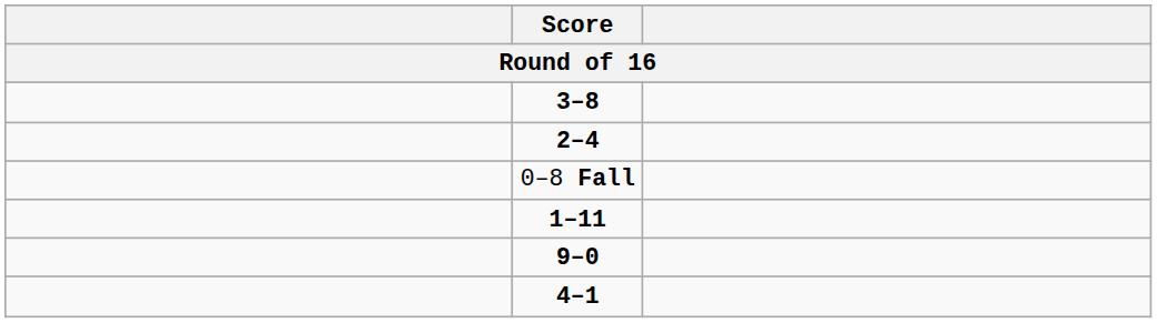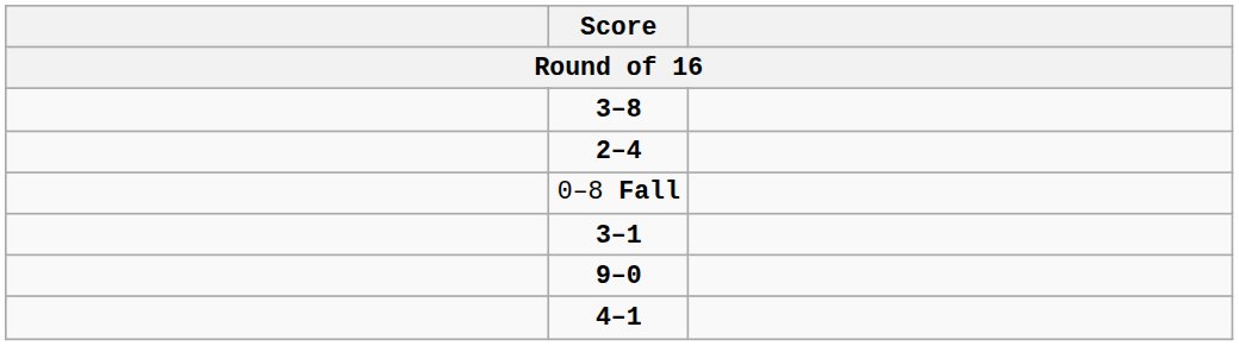 <table class="wikitable" style="text-align: left;">
 <tr>
 <th align="right" width="270"></th>
 <th width="65">Score</th>
 <th align="left" width="270"></th>
 </tr>
 <tr>
 <th colspan="3">Round of 16</th>
 </tr>
 <tr>
 <td></td>
 <td align=center><strong>3–8</strong></td>
 <td><strong></strong></td>
 </tr>
 <tr>
 <td></td>
 <td align=center><strong>2–4</strong></td>
 <td><strong></strong></td>
 </tr>
 <tr>
 <td></td>
 <td align=center>0–8 <strong>Fall</strong></td>
 <td><strong></strong></td>
 </tr>
 <tr>
+<td><strong></strong></td>
+<td align=center><strong>3–1</strong></td>
 <td></td>
-<td align=center><strong>1–11</strong></td>
-<td><strong></strong></td>
 </tr>
 <tr>
 <td><strong></strong></td>
 <td align=center><strong>9–0</strong></td>
 <td></td>
 </tr>
 <tr>
 <td><strong></strong></td>
 <td align=center><strong>4–1</strong></td>
 <td></td>
 </tr>
 </table>
